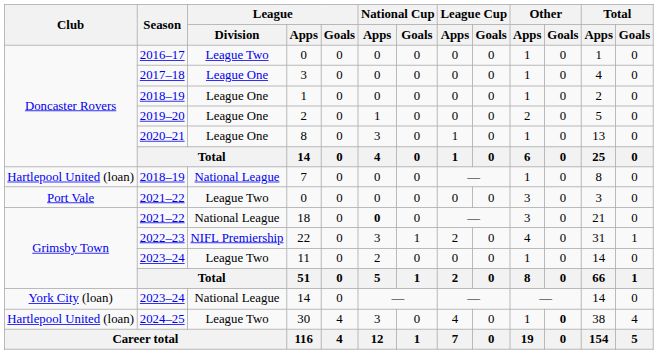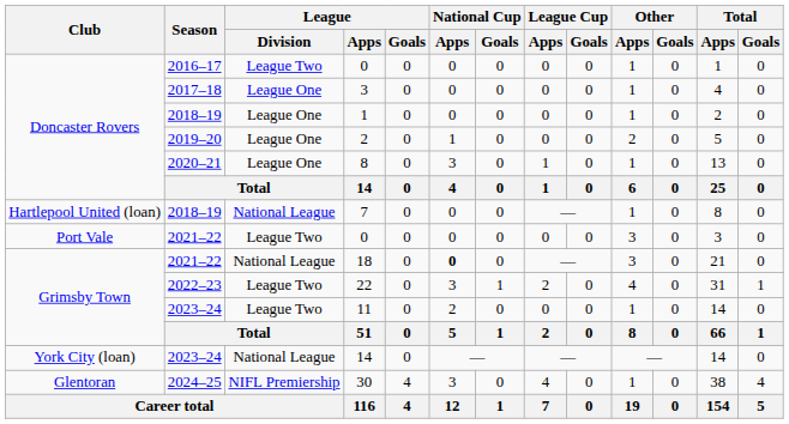 <table class="wikitable" style="text-align:center">
 <tr>
 <th rowspan="2">Club</th>
 <th rowspan="2">Season</th>
 <th colspan="3">League</th>
 <th colspan="2">National Cup</th>
 <th colspan="2">League Cup</th>
 <th colspan="2">Other</th>
 <th colspan="2">Total</th>
 </tr>
 <tr>
 <th>Division</th>
 <th>Apps</th>
 <th>Goals</th>
 <th>Apps</th>
 <th>Goals</th>
 <th>Apps</th>
 <th>Goals</th>
 <th>Apps</th>
 <th>Goals</th>
 <th>Apps</th>
 <th>Goals</th>
 </tr>
 <tr>
 <td rowspan="6"><a href='#'>Doncaster Rovers</a></td>
 <td><a href='#'>2016–17</a></td>
 <td><a href='#'>League Two</a></td>
 <td>0</td>
 <td>0</td>
 <td>0</td>
 <td>0</td>
 <td>0</td>
 <td>0</td>
 <td>1</td>
 <td>0</td>
 <td>1</td>
 <td>0</td>
 </tr>
 <tr>
 <td><a href='#'>2017–18</a></td>
 <td><a href='#'>League One</a></td>
 <td>3</td>
 <td>0</td>
 <td>0</td>
 <td>0</td>
 <td>0</td>
 <td>0</td>
 <td>1</td>
 <td>0</td>
 <td>4</td>
 <td>0</td>
 </tr>
 <tr>
 <td><a href='#'>2018–19</a></td>
 <td>League One</td>
 <td>1</td>
 <td>0</td>
 <td>0</td>
 <td>0</td>
 <td>0</td>
 <td>0</td>
 <td>1</td>
 <td>0</td>
 <td>2</td>
 <td>0</td>
 </tr>
 <tr>
 <td><a href='#'>2019–20</a></td>
 <td>League One</td>
 <td>2</td>
 <td>0</td>
 <td>1</td>
 <td>0</td>
 <td>0</td>
 <td>0</td>
 <td>2</td>
 <td>0</td>
 <td>5</td>
 <td>0</td>
 </tr>
 <tr>
 <td><a href='#'>2020–21</a></td>
 <td>League One</td>
 <td>8</td>
 <td>0</td>
 <td>3</td>
 <td>0</td>
 <td>1</td>
 <td>0</td>
 <td>1</td>
 <td>0</td>
 <td>13</td>
 <td>0</td>
 </tr>
 <tr>
 <th colspan="2">Total</th>
 <th>14</th>
 <th>0</th>
 <th>4</th>
 <th>0</th>
 <th>1</th>
 <th>0</th>
 <th>6</th>
 <th>0</th>
 <th>25</th>
 <th>0</th>
 </tr>
 <tr>
 <td><a href='#'>Hartlepool United</a> (loan)</td>
 <td><a href='#'>2018–19</a></td>
 <td><a href='#'>National League</a></td>
 <td>7</td>
 <td>0</td>
 <td>0</td>
 <td>0</td>
 <td colspan="2">—</td>
 <td>1</td>
 <td>0</td>
 <td>8</td>
 <td>0</td>
 </tr>
 <tr>
 <td><a href='#'>Port Vale</a></td>
 <td><a href='#'>2021–22</a></td>
 <td>League Two</td>
 <td>0</td>
 <td>0</td>
 <td>0</td>
 <td>0</td>
 <td>0</td>
 <td>0</td>
 <td>3</td>
 <td>0</td>
 <td>3</td>
 <td>0</td>
 </tr>
 <tr>
 <td rowspan="4"><a href='#'>Grimsby Town</a></td>
 <td><a href='#'>2021–22</a></td>
 <td>National League</td>
 <td>18</td>
 <td>0</td>
 <td><strong>0</strong></td>
 <td>0</td>
 <td colspan="2">—</td>
 <td>3</td>
 <td>0</td>
 <td>21</td>
 <td>0</td>
 </tr>
 <tr>
 <td><a href='#'>2022–23</a></td>
-<td><a href='#'>NIFL Premiership</a></td>
+<td>League Two</td>
 <td>22</td>
 <td>0</td>
 <td>3</td>
 <td>1</td>
 <td>2</td>
 <td>0</td>
 <td>4</td>
 <td>0</td>
 <td>31</td>
 <td>1</td>
 </tr>
 <tr>
 <td><a href='#'>2023–24</a></td>
 <td>League Two</td>
 <td>11</td>
 <td>0</td>
 <td>2</td>
 <td>0</td>
 <td>0</td>
 <td>0</td>
 <td>1</td>
 <td>0</td>
 <td>14</td>
 <td>0</td>
 </tr>
 <tr>
 <th colspan="2">Total</th>
 <th>51</th>
 <th>0</th>
 <th>5</th>
 <th>1</th>
 <th>2</th>
 <th>0</th>
 <th>8</th>
 <th>0</th>
 <th>66</th>
 <th>1</th>
 </tr>
 <tr>
 <td><a href='#'>York City</a> (loan)</td>
 <td><a href='#'>2023–24</a></td>
 <td>National League</td>
 <td>14</td>
 <td>0</td>
 <td colspan="2">—</td>
 <td colspan="2">—</td>
 <td colspan="2">—</td>
 <td>14</td>
 <td>0</td>
 </tr>
 <tr>
-<td><a href='#'>Hartlepool United</a> (loan)</td>
+<td><a href='#'>Glentoran</a></td>
 <td><a href='#'>2024–25</a></td>
-<td>League Two</td>
+<td><a href='#'>NIFL Premiership</a></td>
 <td>30</td>
 <td>4</td>
 <td>3</td>
 <td>0</td>
 <td>4</td>
 <td>0</td>
 <td>1</td>
-<td><strong>0</strong></td>
+<td>0</td>
 <td>38</td>
 <td>4</td>
 </tr>
 <tr>
 <th colspan="3">Career total</th>
 <th>116</th>
 <th>4</th>
 <th>12</th>
 <th>1</th>
 <th>7</th>
 <th>0</th>
 <th>19</th>
 <th>0</th>
 <th>154</th>
 <th>5</th>
 </tr>
 </table>
